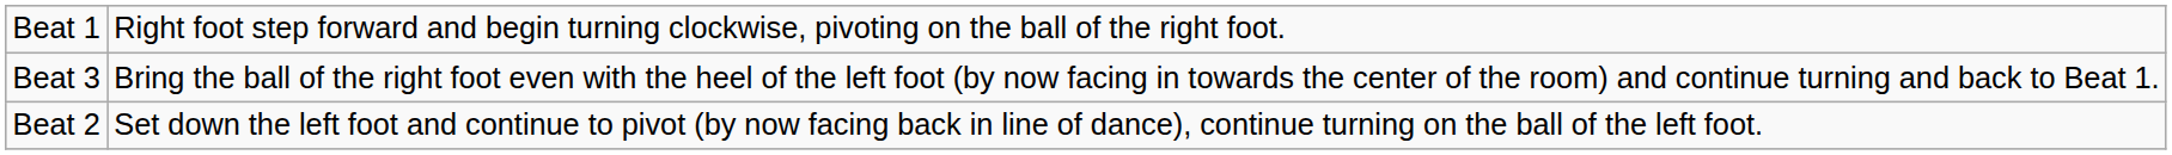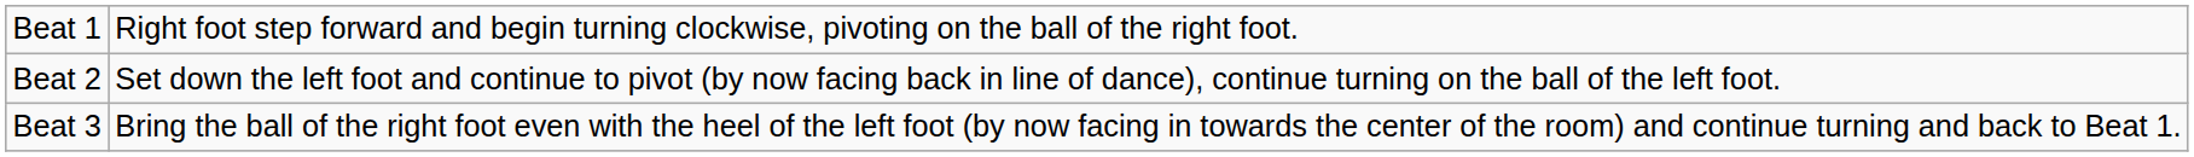 <table class="wikitable">
 <tr>
 <td>Beat 1</td>
 <td>Right foot step forward and begin turning clockwise, pivoting on the ball of the right foot.</td>
 </tr>
 <tr>
+<td>Beat 2</td>
+<td>Set down the left foot and continue to pivot (by now facing back in line of dance), continue turning on the ball of the left foot.</td>
+</tr>
+<tr>
 <td>Beat 3</td>
 <td>Bring the ball of the right foot even with the heel of the left foot (by now facing in towards the center of the room) and continue turning and back to Beat 1.</td>
 </tr>
-<tr>
-<td>Beat 2</td>
-<td>Set down the left foot and continue to pivot (by now facing back in line of dance), continue turning on the ball of the left foot.</td>
-</tr>
 </table>
